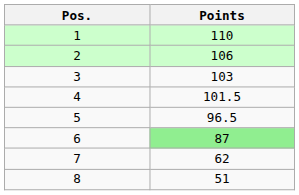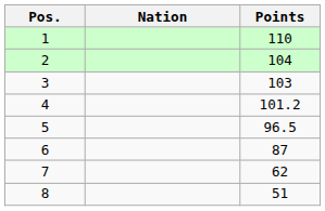 <table class="wikitable gauche" cellspacing="1" style="width:300px;">
 <tr style="background:#efefef; text-align:center;">
 <th style="width:70px;">Pos.</th>
+<th>Nation</th>
 <th style="width:70px;">Points</th>
 </tr>
 <tr style="vertical-align:top; text-align:center; background:#ccffcc;">
 <td>1</td>
+<td style="text-align:left;"></td>
 <td>110</td>
 </tr>
 <tr style="vertical-align:top; text-align:center; background:#ccffcc;">
 <td>2</td>
-<td>106</td>
+<td style="text-align:left;"></td>
+<td>104</td>
 </tr>
 <tr style="vertical-align:top; text-align:center;">
 <td>3</td>
+<td style="text-align:left;"></td>
 <td>103</td>
 </tr>
 <tr style="vertical-align:top; text-align:center;">
 <td>4</td>
-<td>101.5</td>
+<td style="text-align:left;"></td>
+<td>101.2</td>
 </tr>
 <tr style="vertical-align:top; text-align:center;">
 <td>5</td>
+<td style="text-align:left;"></td>
 <td>96.5</td>
 </tr>
 <tr style="vertical-align:top; text-align:center;">
 <td>6</td>
-<td style="background: lightgreen;">87</td>
+<td style="text-align:left;"></td>
+<td>87</td>
 </tr>
 <tr style="vertical-align:top; text-align:center;">
 <td>7</td>
+<td style="text-align:left;"></td>
 <td>62</td>
 </tr>
 <tr style="vertical-align:top; text-align:center;">
 <td>8</td>
+<td style="text-align:left;"></td>
 <td>51</td>
 </tr>
 </table>
